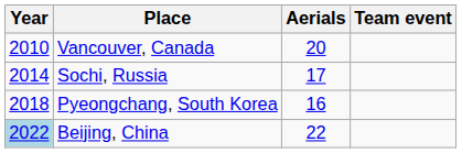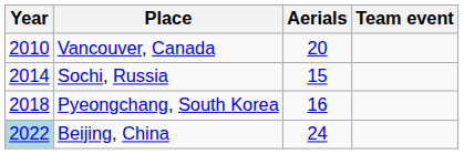 <table class="wikitable sortable" style="text-align:center;">
 <tr>
 <th>Year</th>
 <th>Place</th>
 <th>Aerials</th>
 <th>Team event</th>
 </tr>
 <tr>
 <td><a href='#'>2010</a></td>
 <td style="text-align:left;"> <a href='#'>Vancouver</a>, <a href='#'>Canada</a></td>
 <td><a href='#'>20</a></td>
 <td></td>
 </tr>
 <tr>
 <td><a href='#'>2014</a></td>
 <td style="text-align:left;"> <a href='#'>Sochi</a>, <a href='#'>Russia</a></td>
-<td><a href='#'>17</a></td>
+<td><a href='#'>15</a></td>
 <td></td>
 </tr>
 <tr>
 <td><a href='#'>2018</a></td>
 <td style="text-align:left;"> <a href='#'>Pyeongchang</a>, <a href='#'>South Korea</a></td>
 <td><a href='#'>16</a></td>
 <td></td>
 </tr>
 <tr>
 <td style="background: lightblue;"><a href='#'>2022</a></td>
 <td style="text-align:left;"> <a href='#'>Beijing</a>, <a href='#'>China</a></td>
-<td><a href='#'>22</a></td>
+<td><a href='#'>24</a></td>
 <td></td>
 </tr>
 </table>
